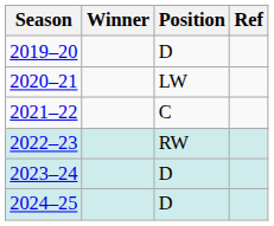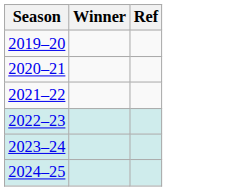 <table class="wikitable sortable">
 <tr>
 <th>Season</th>
 <th>Winner</th>
-<th>Position</th>
 <th>Ref</th>
 </tr>
 <tr>
 <td><a href='#'>2019–20</a></td>
 <td></td>
-<td>D</td>
 <td></td>
 </tr>
 <tr>
 <td><a href='#'>2020–21</a></td>
 <td></td>
-<td>LW</td>
 <td></td>
 </tr>
 <tr>
 <td><a href='#'>2021–22</a></td>
 <td></td>
-<td>C</td>
 <td></td>
 </tr>
 <tr bgcolor="#CFECEC">
 <td><a href='#'>2022–23</a></td>
 <td></td>
-<td>RW</td>
 <td></td>
 </tr>
 <tr bgcolor="#CFECEC">
 <td><a href='#'>2023–24</a></td>
 <td></td>
-<td>D</td>
 <td></td>
 </tr>
 <tr bgcolor="#CFECEC">
 <td><a href='#'>2024–25</a></td>
 <td></td>
-<td>D</td>
 <td></td>
 </tr>
 </table>
